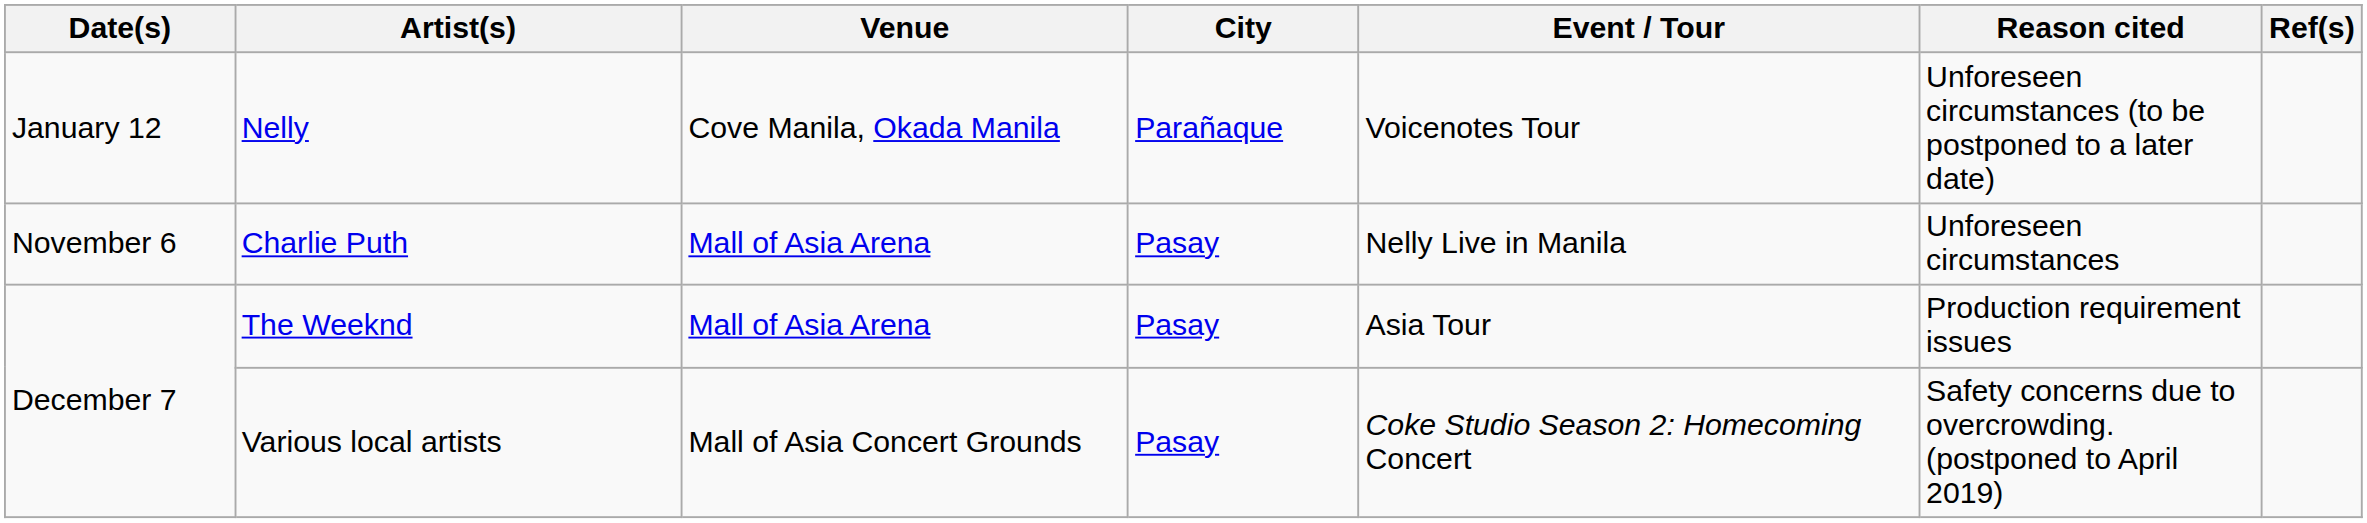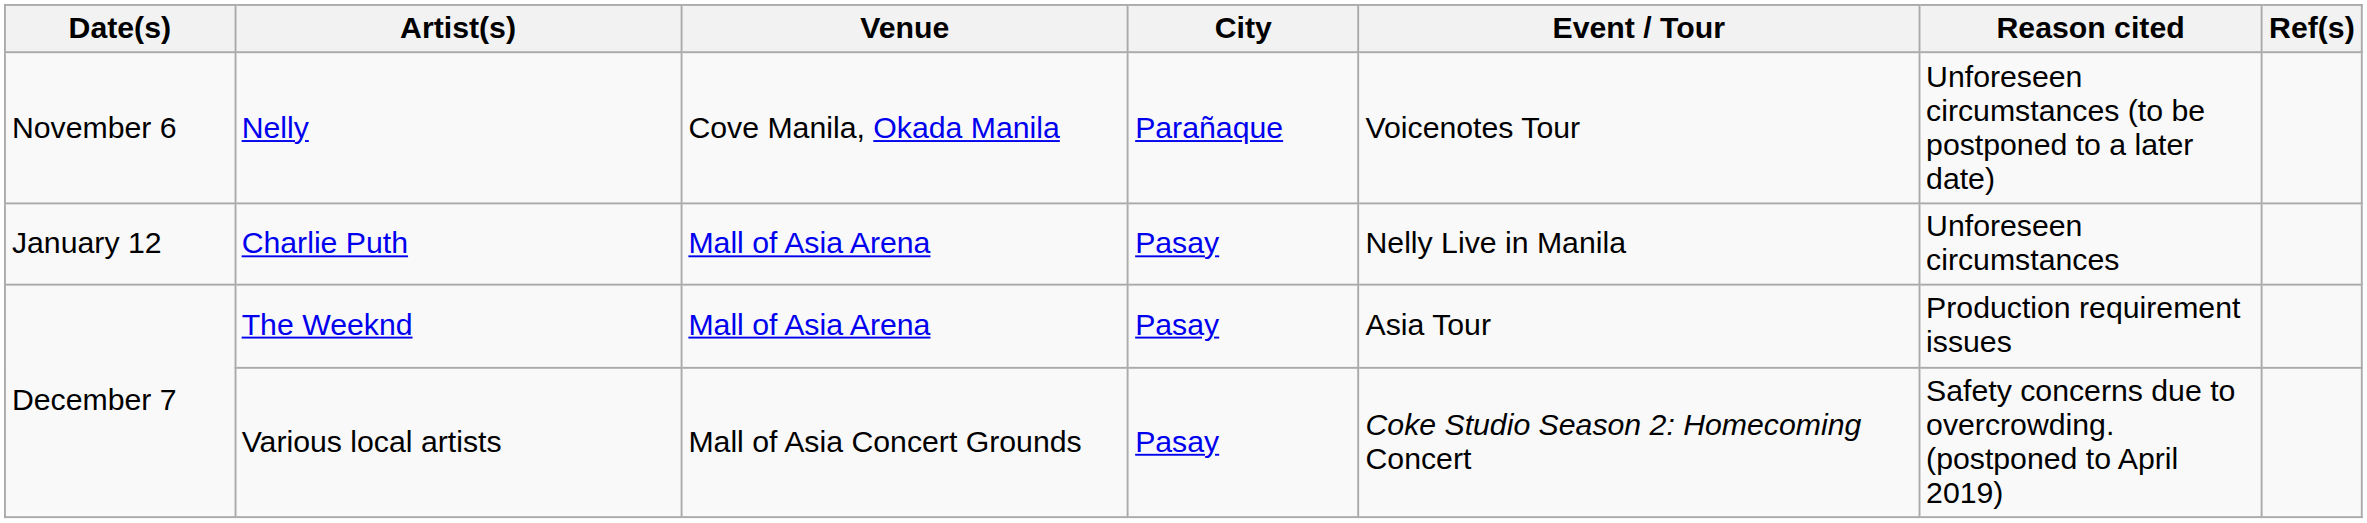 <table class="wikitable sortable" style="font-size: 100%; width=100%;" style="text-align:center;">
 <tr>
 <th class="unsortable" style="width: 10%;" scope="col">Date(s)</th>
 <th style="width: 20%;" scope="col">Artist(s)</th>
 <th style="width: 20%;" scope="col">Venue</th>
 <th style="width: 10%;" scope="col">City</th>
 <th style="width: 25%;" scope="col">Event / Tour</th>
 <th class="unsortable" style="width: 25%;" scope="col">Reason cited</th>
 <th style="width: 1%;" scope="col">Ref(s)</th>
 </tr>
 <tr>
-<td>January 12</td>
+<td>November 6</td>
 <td><a href='#'>Nelly</a></td>
 <td>Cove Manila, <a href='#'>Okada Manila</a></td>
 <td><a href='#'>Parañaque</a></td>
 <td>Voicenotes Tour</td>
 <td>Unforeseen circumstances (to be postponed to a later date)</td>
 <td></td>
 </tr>
 <tr>
-<td>November 6</td>
+<td>January 12</td>
 <td><a href='#'>Charlie Puth</a></td>
 <td><a href='#'>Mall of Asia Arena</a></td>
 <td><a href='#'>Pasay</a></td>
 <td>Nelly Live in Manila</td>
 <td>Unforeseen circumstances</td>
 <td></td>
 </tr>
 <tr>
 <td rowspan=2>December 7</td>
 <td><a href='#'>The Weeknd</a></td>
 <td><a href='#'>Mall of Asia Arena</a></td>
 <td><a href='#'>Pasay</a></td>
 <td>Asia Tour</td>
 <td>Production requirement issues</td>
 <td></td>
 </tr>
 <tr>
 <td>Various local artists</td>
 <td>Mall of Asia Concert Grounds</td>
 <td><a href='#'>Pasay</a></td>
 <td><em>Coke Studio Season 2: Homecoming</em> Concert</td>
 <td>Safety concerns due to overcrowding. (postponed to April 2019)</td>
 <td></td>
 </tr>
 </table>
